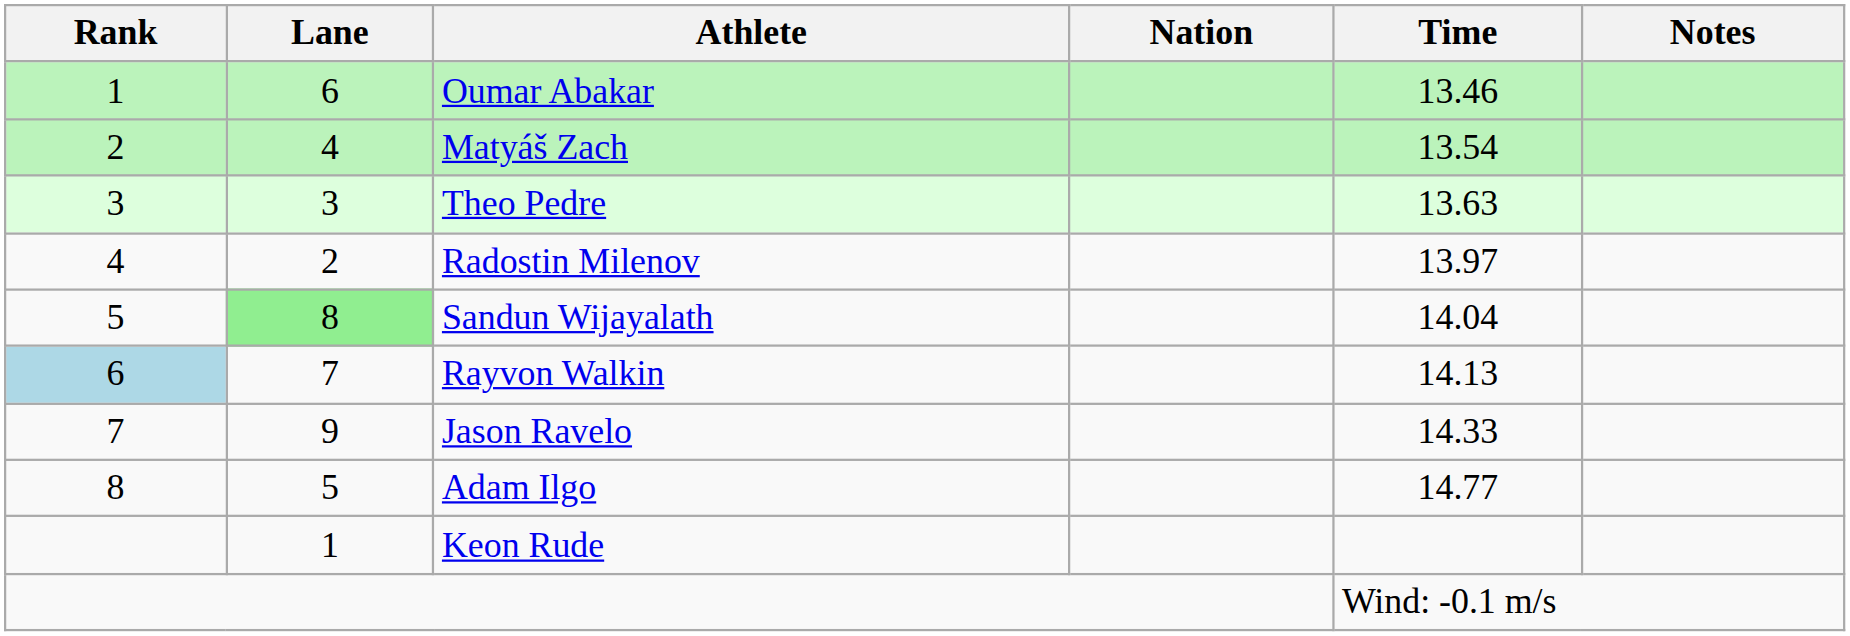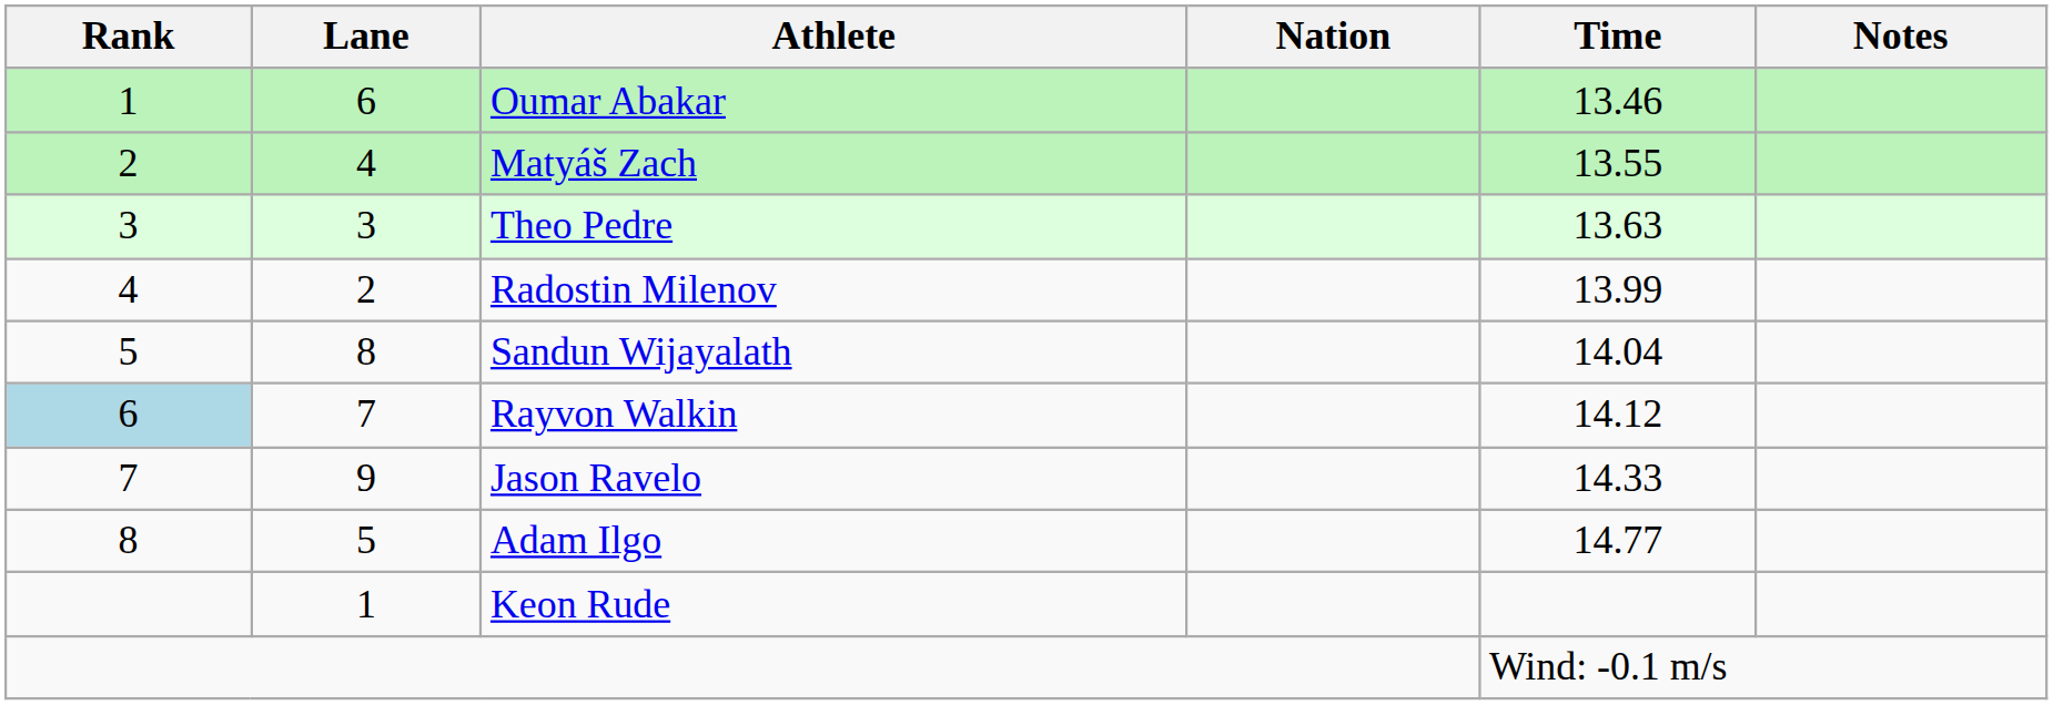 <table class="wikitable sortable" style="text-align:center;width: 65%;">
 <tr>
 <th scope="col">Rank</th>
 <th scope="col">Lane</th>
 <th scope="col">Athlete</th>
 <th scope="col">Nation</th>
 <th scope="col">Time</th>
 <th scope="col">Notes</th>
 </tr>
 <tr bgcolor=bbf3bb>
 <td>1</td>
 <td>6</td>
 <td align=left><a href='#'>Oumar Abakar</a></td>
 <td align=left></td>
 <td>13.46</td>
 <td></td>
 </tr>
 <tr bgcolor=bbf3bb>
 <td>2</td>
 <td>4</td>
 <td align=left><a href='#'>Matyáš Zach</a></td>
 <td align=left></td>
-<td>13.54</td>
+<td>13.55</td>
 <td></td>
 </tr>
 <tr bgcolor=ddffdd>
 <td>3</td>
 <td>3</td>
 <td align=left><a href='#'>Theo Pedre</a></td>
 <td align=left></td>
 <td>13.63</td>
 <td></td>
 </tr>
 <tr>
 <td>4</td>
 <td>2</td>
 <td align=left><a href='#'>Radostin Milenov</a></td>
 <td align=left></td>
-<td>13.97</td>
+<td>13.99</td>
 <td></td>
 </tr>
 <tr>
 <td>5</td>
-<td style="background: lightgreen;">8</td>
+<td>8</td>
 <td align=left><a href='#'>Sandun Wijayalath</a></td>
 <td align=left></td>
 <td>14.04</td>
 <td></td>
 </tr>
 <tr>
 <td style="background: lightblue;">6</td>
 <td>7</td>
 <td align=left><a href='#'>Rayvon Walkin</a></td>
 <td align=left></td>
-<td>14.13</td>
+<td>14.12</td>
 <td></td>
 </tr>
 <tr>
 <td>7</td>
 <td>9</td>
 <td align=left><a href='#'>Jason Ravelo</a></td>
 <td align=left></td>
 <td>14.33</td>
 <td></td>
 </tr>
 <tr>
 <td>8</td>
 <td>5</td>
 <td align=left><a href='#'>Adam Ilgo</a></td>
 <td align=left></td>
 <td>14.77</td>
 <td></td>
 </tr>
 <tr>
 <td></td>
 <td>1</td>
 <td align=left><a href='#'>Keon Rude</a></td>
 <td align=left></td>
 <td></td>
 <td></td>
 </tr>
 <tr class="sortbottom">
 <td colspan="4"></td>
 <td colspan="2" style="text-align:left;">Wind: -0.1 m/s</td>
 </tr>
 </table>
